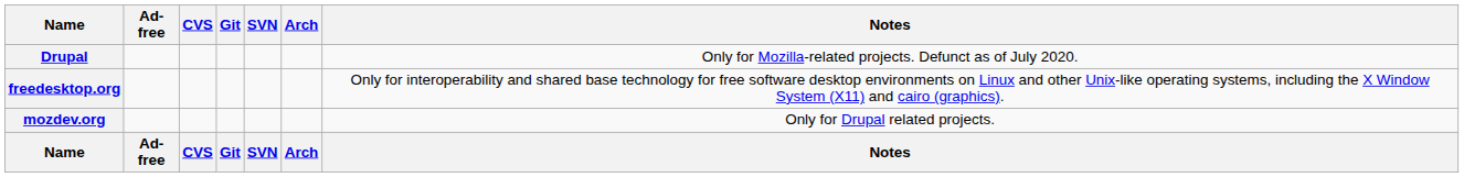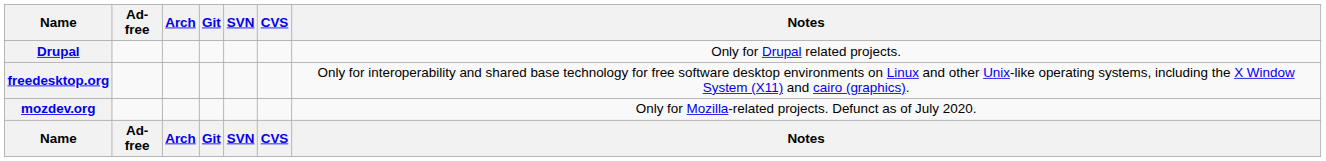 <table style="text-align: center;" class="wikitable sortable">
 <tr>
 <th scope="col">Name</th>
 <th scope="col">Ad-free</th>
-<th scope="col"><a href='#'>CVS</a></th>
+<th scope="col"><a href='#'>Arch</a></th>
 <th scope="col"><a href='#'>Git</a></th>
 <th scope="col"><a href='#'>SVN</a></th>
-<th scope="col"><a href='#'>Arch</a></th>
+<th scope="col"><a href='#'>CVS</a></th>
 <th scope="col">Notes</th>
 </tr>
 <tr>
 <th scope="row"><a href='#'>Drupal</a></th>
 <td></td>
 <td></td>
 <td></td>
 <td></td>
 <td></td>
-<td>Only for <a href='#'>Mozilla</a>-related projects. Defunct as of July 2020.</td>
+<td>Only for <a href='#'>Drupal</a> related projects.</td>
 </tr>
 <tr>
 <th scope="row"><a href='#'>freedesktop.org</a></th>
 <td></td>
 <td></td>
 <td></td>
 <td></td>
 <td></td>
 <td>Only for interoperability and shared base technology for free software desktop environments on <a href='#'>Linux</a> and other <a href='#'>Unix</a>-like operating systems, including the <a href='#'>X Window System (X11)</a> and <a href='#'>cairo (graphics)</a>.</td>
 </tr>
 <tr>
 <th scope="row"><a href='#'>mozdev.org</a></th>
 <td></td>
 <td></td>
 <td></td>
 <td></td>
 <td></td>
-<td>Only for <a href='#'>Drupal</a> related projects.</td>
+<td>Only for <a href='#'>Mozilla</a>-related projects. Defunct as of July 2020.</td>
 </tr>
 <tr class="sortbottom">
 <th scope="col">Name</th>
 <th scope="col">Ad-free</th>
-<th scope="col"><a href='#'>CVS</a></th>
+<th scope="col"><a href='#'>Arch</a></th>
 <th scope="col"><a href='#'>Git</a></th>
 <th scope="col"><a href='#'>SVN</a></th>
-<th scope="col"><a href='#'>Arch</a></th>
+<th scope="col"><a href='#'>CVS</a></th>
 <th>Notes</th>
 </tr>
 </table>
